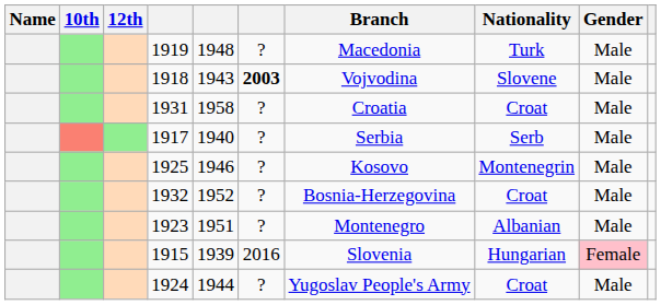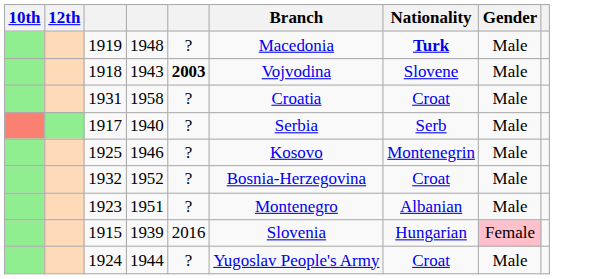 <table class="wikitable sortable" style=text-align:center>
 <tr>
-<th scope="col">Name</th>
 <th scope="col"><a href='#'>10th</a></th>
 <th scope="col"><a href='#'>12th</a></th>
 <th scope="col"></th>
 <th scope="col"></th>
 <th scope="col"></th>
 <th scope="col">Branch</th>
 <th scope="col">Nationality</th>
 <th scope="col">Gender</th>
 <th scope="col" class="unsortable"></th>
 </tr>
 <tr>
-<th align="center" scope="row" style="font-weight:normal;"></th>
 <td bgcolor = LightGreen></td>
 <td bgcolor = PeachPuff></td>
 <td>1919</td>
 <td>1948</td>
 <td>?</td>
 <td><a href='#'>Macedonia</a></td>
-<td><a href='#'>Turk</a></td>
+<td><strong><a href='#'>Turk</a></strong></td>
 <td>Male</td>
 <td></td>
 </tr>
 <tr>
-<th align="center" scope="row" style="font-weight:normal;"></th>
 <td bgcolor = LightGreen></td>
 <td bgcolor = PeachPuff></td>
 <td>1918</td>
 <td>1943</td>
 <td><strong>2003</strong></td>
 <td><a href='#'>Vojvodina</a></td>
 <td><a href='#'>Slovene</a></td>
 <td>Male</td>
 <td></td>
 </tr>
 <tr>
-<th align="center" scope="row" style="font-weight:normal;"></th>
 <td bgcolor = LightGreen></td>
 <td bgcolor = PeachPuff></td>
 <td>1931</td>
 <td>1958</td>
 <td>?</td>
 <td><a href='#'>Croatia</a></td>
 <td><a href='#'>Croat</a></td>
 <td>Male</td>
 <td></td>
 </tr>
 <tr>
-<th align="center" scope="row" style="font-weight:normal;"></th>
 <td bgcolor = Salmon></td>
 <td bgcolor = LightGreen></td>
 <td>1917</td>
 <td>1940</td>
 <td>?</td>
 <td><a href='#'>Serbia</a></td>
 <td><a href='#'>Serb</a></td>
 <td>Male</td>
 <td></td>
 </tr>
 <tr>
-<th align="center" scope="row" style="font-weight:normal;"></th>
 <td bgcolor = LightGreen></td>
 <td bgcolor = PeachPuff></td>
 <td>1925</td>
 <td>1946</td>
 <td>?</td>
 <td><a href='#'>Kosovo</a></td>
 <td><a href='#'>Montenegrin</a></td>
 <td>Male</td>
 <td></td>
 </tr>
 <tr>
-<th align="center" scope="row" style="font-weight:normal;"></th>
 <td bgcolor = LightGreen></td>
 <td bgcolor = PeachPuff></td>
 <td>1932</td>
 <td>1952</td>
 <td>?</td>
 <td><a href='#'>Bosnia-Herzegovina</a></td>
 <td><a href='#'>Croat</a></td>
 <td>Male</td>
 <td></td>
 </tr>
 <tr>
-<th align="center" scope="row" style="font-weight:normal;"></th>
 <td bgcolor = LightGreen></td>
 <td bgcolor = PeachPuff></td>
 <td>1923</td>
 <td>1951</td>
 <td>?</td>
 <td><a href='#'>Montenegro</a></td>
 <td><a href='#'>Albanian</a></td>
 <td>Male</td>
 <td></td>
 </tr>
 <tr>
-<th align="center" scope="row" style="font-weight:normal;"></th>
 <td bgcolor = LightGreen></td>
 <td bgcolor = PeachPuff></td>
 <td>1915</td>
 <td>1939</td>
 <td>2016</td>
 <td><a href='#'>Slovenia</a></td>
 <td><a href='#'>Hungarian</a></td>
 <td style="background: Pink">Female</td>
 <td></td>
 </tr>
 <tr>
-<th align="center" scope="row" style="font-weight:normal;"></th>
 <td bgcolor = LightGreen></td>
 <td bgcolor = PeachPuff></td>
 <td>1924</td>
 <td>1944</td>
 <td>?</td>
 <td><a href='#'>Yugoslav People's Army</a></td>
 <td><a href='#'>Croat</a></td>
 <td>Male</td>
 <td></td>
 </tr>
 </table>
